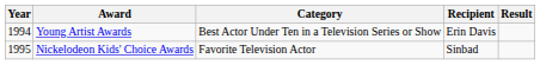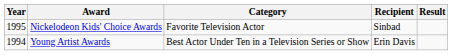 <table class="wikitable">
 <tr>
 <th>Year</th>
 <th>Award</th>
 <th>Category</th>
 <th>Recipient</th>
 <th>Result</th>
 </tr>
 <tr>
+<td>1995</td>
+<td><a href='#'>Nickelodeon Kids' Choice Awards</a></td>
+<td>Favorite Television Actor</td>
+<td>Sinbad</td>
+<td></td>
+</tr>
+<tr>
 <td>1994</td>
 <td><a href='#'>Young Artist Awards</a></td>
 <td>Best Actor Under Ten in a Television Series or Show</td>
 <td>Erin Davis</td>
 <td></td>
 </tr>
-<tr>
-<td>1995</td>
-<td><a href='#'>Nickelodeon Kids' Choice Awards</a></td>
-<td>Favorite Television Actor</td>
-<td>Sinbad</td>
-<td></td>
-</tr>
 </table>
